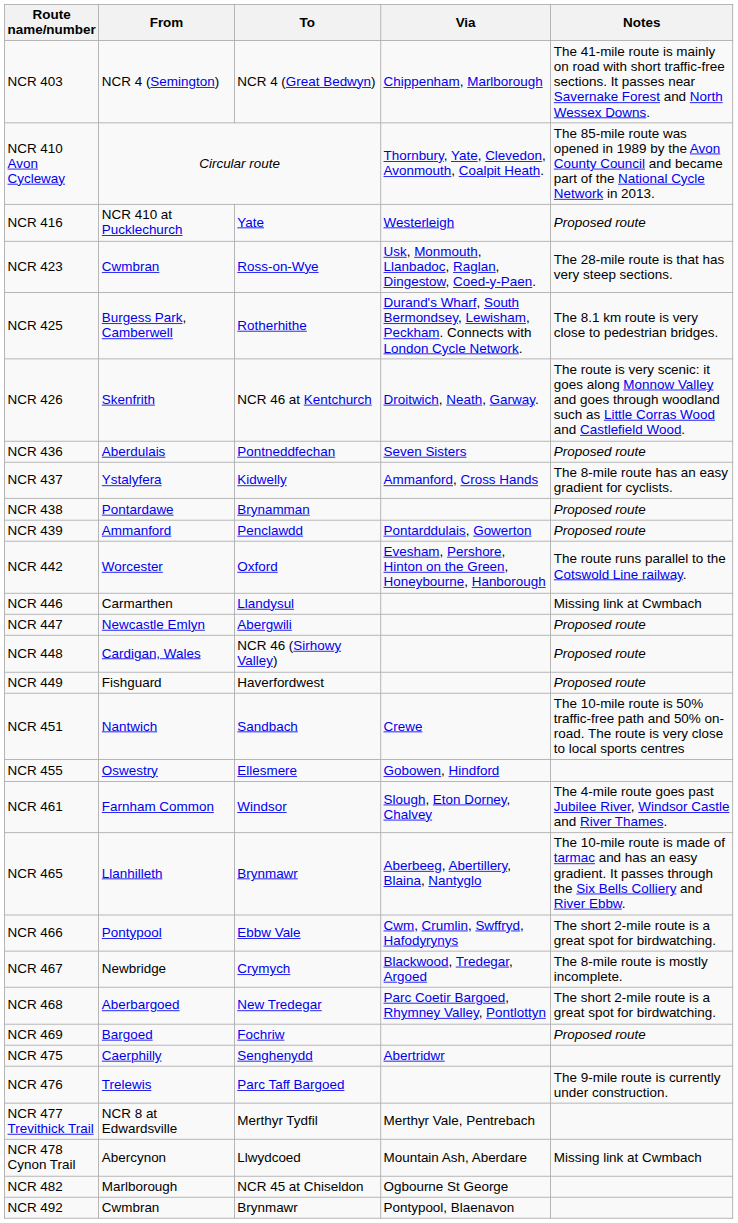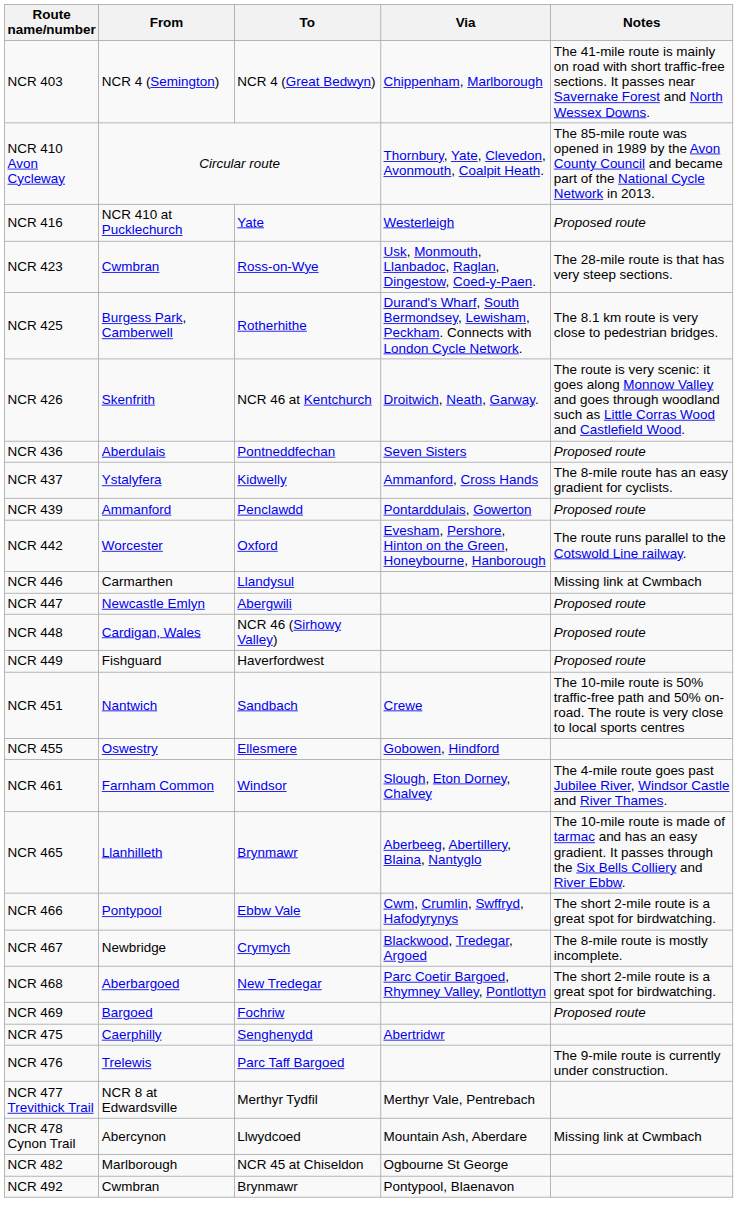 <table class="wikitable">
 <tr>
 <th style="width:100px">Route name/number</th>
 <th style="width:250px">From</th>
 <th style="width:250px">To</th>
 <th style="width:350px">Via</th>
 <th style="width:400px">Notes</th>
 </tr>
 <tr>
 <td>NCR 403</td>
 <td>NCR 4 (<a href='#'>Semington</a>)</td>
 <td>NCR 4 (<a href='#'>Great Bedwyn</a>)</td>
 <td><a href='#'>Chippenham</a>, <a href='#'>Marlborough</a></td>
 <td>The 41-mile route is mainly on road with short traffic-free sections. It passes near <a href='#'>Savernake Forest</a> and <a href='#'>North Wessex Downs</a>.</td>
 </tr>
 <tr>
 <td>NCR 410<br> <a href='#'>Avon Cycleway</a></td>
 <td align="center" colspan="2"><em>Circular route</em></td>
 <td><a href='#'>Thornbury</a>, <a href='#'>Yate</a>, <a href='#'>Clevedon</a>, <a href='#'>Avonmouth</a>, <a href='#'>Coalpit Heath</a>.</td>
 <td>The 85-mile route was opened in 1989 by the <a href='#'>Avon County Council</a> and became part of the <a href='#'>National Cycle Network</a> in 2013.</td>
 </tr>
 <tr>
 <td>NCR 416</td>
 <td>NCR 410 at <a href='#'>Pucklechurch</a></td>
 <td><a href='#'>Yate</a></td>
 <td><a href='#'>Westerleigh</a></td>
 <td><em>Proposed route</em></td>
 </tr>
 <tr>
 <td>NCR 423</td>
 <td><a href='#'>Cwmbran</a></td>
 <td><a href='#'>Ross-on-Wye</a></td>
 <td><a href='#'>Usk</a>, <a href='#'>Monmouth</a>, <a href='#'>Llanbadoc</a>, <a href='#'>Raglan</a>, <a href='#'>Dingestow</a>, <a href='#'>Coed-y-Paen</a>.</td>
 <td>The 28-mile route is that has very steep sections.</td>
 </tr>
 <tr>
 <td>NCR 425</td>
 <td><a href='#'>Burgess Park</a>, <a href='#'>Camberwell</a></td>
 <td><a href='#'>Rotherhithe</a></td>
 <td><a href='#'>Durand's Wharf</a>, <a href='#'>South Bermondsey</a>, <a href='#'>Lewisham</a>, <a href='#'>Peckham</a>. Connects with <a href='#'>London Cycle Network</a>.</td>
 <td>The 8.1 km route is very close to pedestrian bridges.</td>
 </tr>
 <tr>
 <td>NCR 426</td>
 <td><a href='#'>Skenfrith</a></td>
 <td>NCR 46 at <a href='#'>Kentchurch</a></td>
 <td><a href='#'>Droitwich</a>, <a href='#'>Neath</a>, <a href='#'>Garway</a>.</td>
 <td>The route is very scenic: it goes along <a href='#'>Monnow Valley</a> and goes through woodland such as <a href='#'>Little Corras Wood</a> and <a href='#'>Castlefield Wood</a>.</td>
 </tr>
 <tr>
 <td>NCR 436</td>
 <td><a href='#'>Aberdulais</a></td>
 <td><a href='#'>Pontneddfechan</a></td>
 <td><a href='#'>Seven Sisters</a></td>
 <td><em>Proposed route</em></td>
 </tr>
 <tr>
 <td>NCR 437</td>
 <td><a href='#'>Ystalyfera</a></td>
 <td><a href='#'>Kidwelly</a></td>
 <td><a href='#'>Ammanford</a>, <a href='#'>Cross Hands</a></td>
 <td>The 8-mile route has an easy gradient for cyclists.</td>
-</tr>
-<tr>
-<td>NCR 438</td>
-<td><a href='#'>Pontardawe</a></td>
-<td><a href='#'>Brynamman</a></td>
-<td></td>
-<td><em>Proposed route</em></td>
 </tr>
 <tr>
 <td>NCR 439</td>
 <td><a href='#'>Ammanford</a></td>
 <td><a href='#'>Penclawdd</a></td>
 <td><a href='#'>Pontarddulais</a>, <a href='#'>Gowerton</a></td>
 <td><em>Proposed route</em></td>
 </tr>
 <tr>
 <td>NCR 442</td>
 <td><a href='#'>Worcester</a></td>
 <td><a href='#'>Oxford</a></td>
 <td><a href='#'>Evesham</a>, <a href='#'>Pershore</a>, <a href='#'>Hinton on the Green</a>, <a href='#'>Honeybourne</a>, <a href='#'>Hanborough</a></td>
 <td>The route runs parallel to the <a href='#'>Cotswold Line railway</a>.</td>
 </tr>
 <tr>
 <td>NCR 446</td>
 <td>Carmarthen</td>
 <td><a href='#'>Llandysul</a></td>
 <td></td>
 <td>Missing link at Cwmbach</td>
 </tr>
 <tr>
 <td>NCR 447</td>
 <td><a href='#'>Newcastle Emlyn</a></td>
 <td><a href='#'>Abergwili</a></td>
 <td></td>
 <td><em>Proposed route</em></td>
 </tr>
 <tr>
 <td>NCR 448</td>
 <td><a href='#'>Cardigan, Wales</a></td>
 <td>NCR 46 (<a href='#'>Sirhowy Valley</a>)</td>
 <td></td>
 <td><em>Proposed route</em></td>
 </tr>
 <tr>
 <td>NCR 449</td>
 <td>Fishguard</td>
 <td>Haverfordwest</td>
 <td></td>
 <td><em>Proposed route</em></td>
 </tr>
 <tr>
 <td>NCR 451</td>
 <td><a href='#'>Nantwich</a></td>
 <td><a href='#'>Sandbach</a></td>
 <td><a href='#'>Crewe</a></td>
 <td>The 10-mile route is 50% traffic-free path and 50% on-road. The route is very close to local sports centres </td>
 </tr>
 <tr>
 <td>NCR 455</td>
 <td><a href='#'>Oswestry</a></td>
 <td><a href='#'>Ellesmere</a></td>
 <td><a href='#'>Gobowen</a>, <a href='#'>Hindford</a></td>
 <td></td>
 </tr>
 <tr>
 <td>NCR 461</td>
 <td><a href='#'>Farnham Common</a></td>
 <td><a href='#'>Windsor</a></td>
 <td><a href='#'>Slough</a>, <a href='#'>Eton Dorney</a>, <a href='#'>Chalvey</a></td>
 <td>The 4-mile route goes past <a href='#'>Jubilee River</a>, <a href='#'>Windsor Castle</a> and <a href='#'>River Thames</a>.</td>
 </tr>
 <tr>
 <td>NCR 465</td>
 <td><a href='#'>Llanhilleth</a></td>
 <td><a href='#'>Brynmawr</a></td>
 <td><a href='#'>Aberbeeg</a>, <a href='#'>Abertillery</a>, <a href='#'>Blaina</a>, <a href='#'>Nantyglo</a></td>
 <td>The 10-mile route is made of <a href='#'>tarmac</a> and has an easy gradient. It passes through the <a href='#'>Six Bells Colliery</a> and <a href='#'>River Ebbw</a>.</td>
 </tr>
 <tr>
 <td>NCR 466</td>
 <td><a href='#'>Pontypool</a></td>
 <td><a href='#'>Ebbw Vale</a></td>
 <td><a href='#'>Cwm</a>, <a href='#'>Crumlin</a>, <a href='#'>Swffryd</a>, <a href='#'>Hafodyrynys</a></td>
 <td>The short 2-mile route is a great spot for birdwatching.</td>
 </tr>
 <tr>
 <td>NCR 467</td>
 <td>Newbridge</td>
 <td><a href='#'>Crymych</a></td>
 <td><a href='#'>Blackwood</a>, <a href='#'>Tredegar</a>, <a href='#'>Argoed</a></td>
 <td>The 8-mile route is mostly incomplete.</td>
 </tr>
 <tr>
 <td>NCR 468</td>
 <td><a href='#'>Aberbargoed</a></td>
 <td><a href='#'>New Tredegar</a></td>
 <td><a href='#'>Parc Coetir Bargoed</a>, <a href='#'>Rhymney Valley</a>, <a href='#'>Pontlottyn</a></td>
 <td>The short 2-mile route is a great spot for birdwatching.</td>
 </tr>
 <tr>
 <td>NCR 469</td>
 <td><a href='#'>Bargoed</a></td>
 <td><a href='#'>Fochriw</a></td>
 <td></td>
 <td><em>Proposed route</em></td>
 </tr>
 <tr>
 <td>NCR 475</td>
 <td><a href='#'>Caerphilly</a></td>
 <td><a href='#'>Senghenydd</a></td>
 <td><a href='#'>Abertridwr</a></td>
 <td></td>
 </tr>
 <tr>
 <td>NCR 476</td>
 <td><a href='#'>Trelewis</a></td>
 <td><a href='#'>Parc Taff Bargoed</a></td>
 <td></td>
 <td>The 9-mile route is currently under construction.</td>
 </tr>
 <tr>
 <td>NCR 477 <br> <a href='#'>Trevithick Trail</a></td>
 <td>NCR 8 at Edwardsville</td>
 <td>Merthyr Tydfil</td>
 <td>Merthyr Vale, Pentrebach</td>
 <td></td>
 </tr>
 <tr>
 <td>NCR 478 <br> Cynon Trail</td>
 <td>Abercynon</td>
 <td>Llwydcoed</td>
 <td>Mountain Ash, Aberdare</td>
 <td>Missing link at Cwmbach</td>
 </tr>
 <tr>
 <td>NCR 482</td>
 <td>Marlborough</td>
 <td>NCR 45 at Chiseldon</td>
 <td>Ogbourne St George</td>
 <td></td>
 </tr>
 <tr>
 <td>NCR 492</td>
 <td>Cwmbran</td>
 <td>Brynmawr</td>
 <td>Pontypool, Blaenavon</td>
 <td></td>
 </tr>
 </table>
